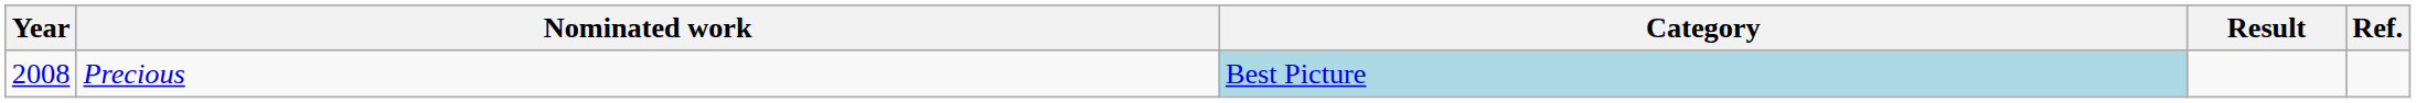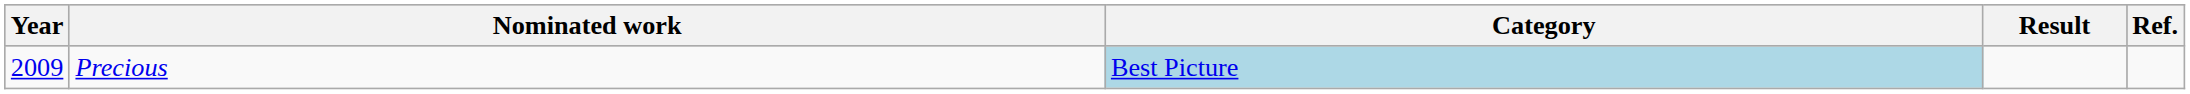 <table class=wikitable>
 <tr>
 <th scope="col" style="width:1em;">Year</th>
 <th scope="col" style="width:39em;">Nominated work</th>
 <th scope="col" style="width:33em;">Category</th>
 <th scope="col" style="width:5em;">Result</th>
 <th scope="col" style="width:1em;">Ref.</th>
 </tr>
 <tr>
-<td><a href='#'>2008</a></td>
+<td><a href='#'>2009</a></td>
 <td><em><a href='#'>Precious</a></em></td>
 <td style="background: lightblue;"><a href='#'>Best Picture</a></td>
 <td></td>
 <td style="text-align:center;"></td>
 </tr>
 </table>
